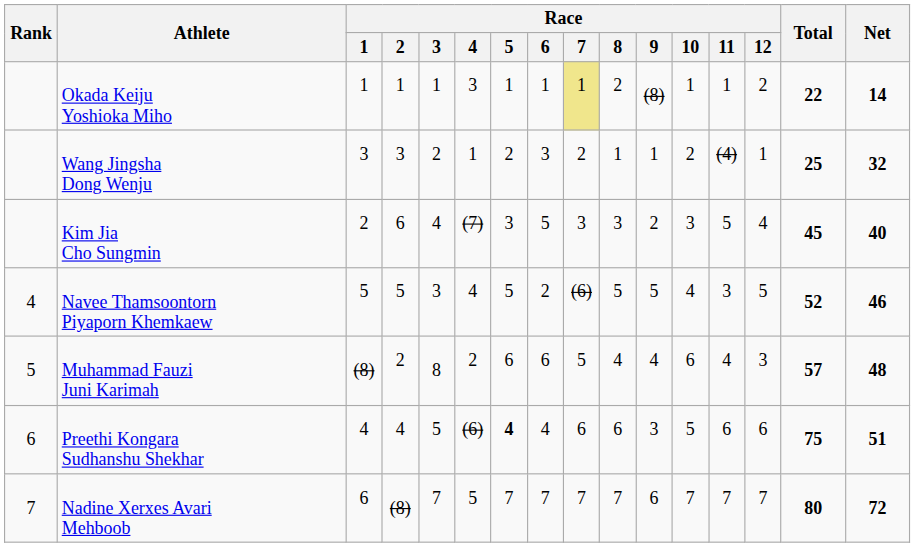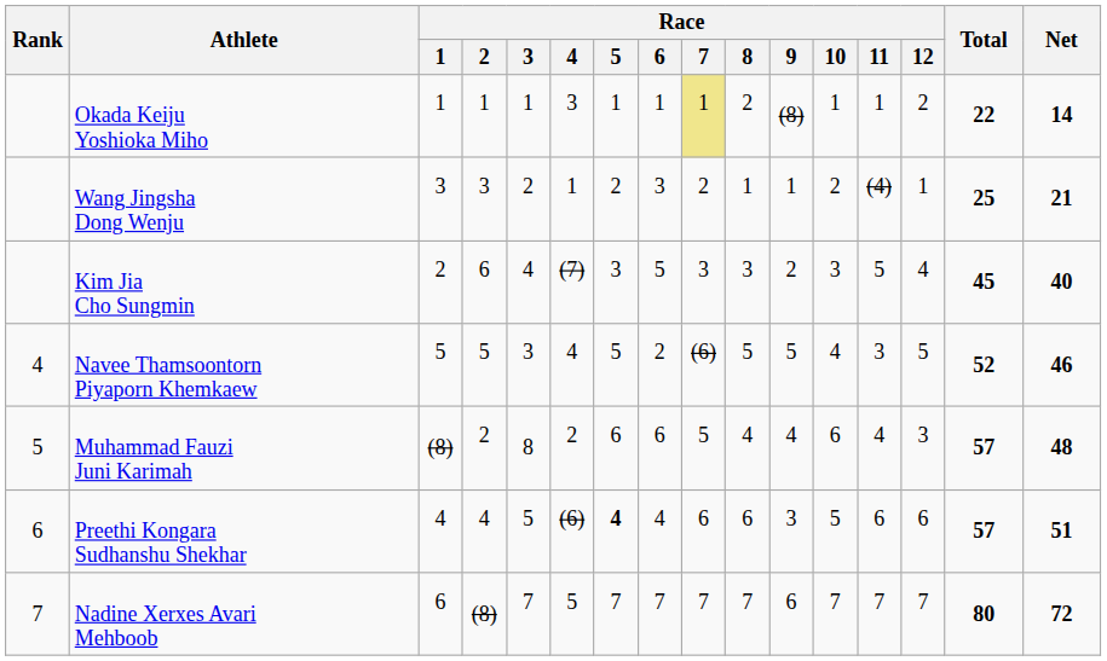 <table | class="wikitable" style="text-align:center">
 <tr>
 <th rowspan="2" width=40>Rank</th>
 <th rowspan="2" width=250>Athlete</th>
 <th colspan="12">Race</th>
 <th rowspan="2" width=50>Total</th>
 <th rowspan="2" width=50>Net</th>
 </tr>
 <tr>
 <th width=25>1</th>
 <th width=25>2</th>
 <th width=25>3</th>
 <th width=25>4</th>
 <th width=25>5</th>
 <th width=25>6</th>
 <th width=25>7</th>
 <th width=25>8</th>
 <th width=25>9</th>
 <th width=25>10</th>
 <th width=25>11</th>
 <th width=25>12</th>
 </tr>
 <tr>
 <td></td>
 <td align=left><br><a href='#'>Okada Keiju</a><br><a href='#'>Yoshioka Miho</a></td>
 <td>1<br> </td>
 <td>1<br> </td>
 <td>1<br> </td>
 <td>3<br> </td>
 <td>1<br> </td>
 <td>1<br> </td>
 <td style="background: khaki;">1<br> </td>
 <td>2<br> </td>
 <td><s>(8)</s><br></td>
 <td>1<br> </td>
 <td>1<br> </td>
 <td>2<br> </td>
 <td><strong>22</strong></td>
 <td><strong>14</strong></td>
 </tr>
 <tr>
 <td></td>
 <td align=left><br><a href='#'>Wang Jingsha</a><br><a href='#'>Dong Wenju</a></td>
 <td>3<br> </td>
 <td>3<br> </td>
 <td>2<br> </td>
 <td>1<br> </td>
 <td>2<br> </td>
 <td>3<br> </td>
 <td>2<br> </td>
 <td>1<br> </td>
 <td>1<br> </td>
 <td>2<br> </td>
 <td><s>(4)</s><br> </td>
 <td>1<br> </td>
 <td><strong>25</strong></td>
-<td><strong>32</strong></td>
+<td><strong>21</strong></td>
 </tr>
 <tr>
 <td></td>
 <td align=left><br><a href='#'>Kim Jia</a><br><a href='#'>Cho Sungmin</a></td>
 <td>2<br> </td>
 <td>6<br> </td>
 <td>4<br> </td>
 <td><s>(7)</s><br> </td>
 <td>3<br> </td>
 <td>5<br> </td>
 <td>3<br> </td>
 <td>3<br> </td>
 <td>2<br> </td>
 <td>3<br> </td>
 <td>5<br> </td>
 <td>4<br> </td>
 <td><strong>45</strong></td>
 <td><strong>40</strong></td>
 </tr>
 <tr>
 <td>4</td>
 <td align=left><br><a href='#'>Navee Thamsoontorn</a><br><a href='#'>Piyaporn Khemkaew</a></td>
 <td>5<br> </td>
 <td>5<br> </td>
 <td>3<br> </td>
 <td>4<br> </td>
 <td>5<br> </td>
 <td>2<br> </td>
 <td><s>(6)</s><br> </td>
 <td>5<br> </td>
 <td>5<br> </td>
 <td>4<br> </td>
 <td>3<br> </td>
 <td>5<br> </td>
 <td><strong>52</strong></td>
 <td><strong>46</strong></td>
 </tr>
 <tr>
 <td>5</td>
 <td align=left><br><a href='#'>Muhammad Fauzi</a><br><a href='#'>Juni Karimah</a></td>
 <td><s>(8)</s><br></td>
 <td>2<br> </td>
 <td>8<br></td>
 <td>2<br> </td>
 <td>6<br> </td>
 <td>6<br> </td>
 <td>5<br> </td>
 <td>4<br> </td>
 <td>4<br> </td>
 <td>6<br> </td>
 <td>4<br> </td>
 <td>3<br> </td>
 <td><strong>57</strong></td>
 <td><strong>48</strong></td>
 </tr>
 <tr>
 <td>6</td>
 <td align=left><br><a href='#'>Preethi Kongara</a><br><a href='#'>Sudhanshu Shekhar</a></td>
 <td>4<br> </td>
 <td>4<br> </td>
 <td>5<br> </td>
 <td><s>(6)</s><br> </td>
 <td><strong>4<br> </strong></td>
 <td>4<br> </td>
 <td>6<br> </td>
 <td>6<br> </td>
 <td>3<br> </td>
 <td>5<br> </td>
 <td>6<br> </td>
 <td>6<br> </td>
-<td><strong>75</strong></td>
+<td><strong>57</strong></td>
 <td><strong>51</strong></td>
 </tr>
 <tr>
 <td>7</td>
 <td align=left><br><a href='#'>Nadine Xerxes Avari</a><br><a href='#'>Mehboob</a></td>
 <td>6<br> </td>
 <td><s>(8)</s><br></td>
 <td>7<br> </td>
 <td>5<br> </td>
 <td>7<br> </td>
 <td>7<br> </td>
 <td>7<br> </td>
 <td>7<br> </td>
 <td>6<br> </td>
 <td>7<br> </td>
 <td>7<br> </td>
 <td>7<br> </td>
 <td><strong>80</strong></td>
 <td><strong>72</strong></td>
 </tr>
 </table>
